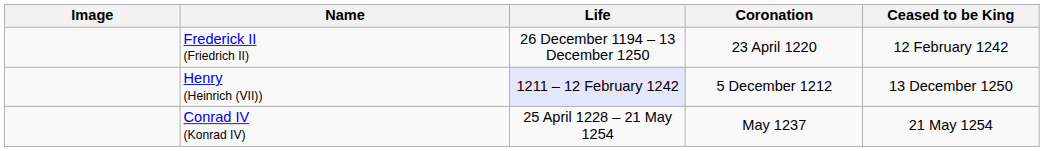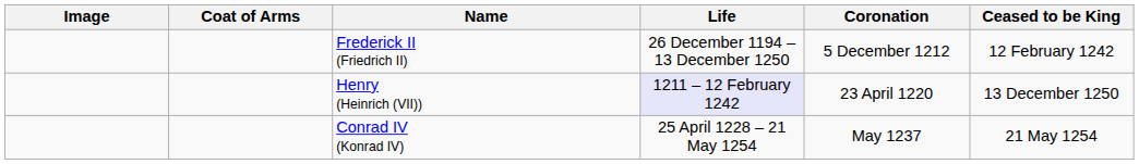 <table width=90% class="wikitable">
 <tr>
 <th width=8%>Image</th>
+<th width=8%>Coat of Arms</th>
 <th width=15%>Name</th>
 <th width=8%>Life</th>
 <th width=8%>Coronation</th>
 <th width=8%>Ceased to be King</th>
 </tr>
 <tr>
 <td></td>
+<td></td>
 <td><a href='#'>Frederick II</a><br><small>(Friedrich II)</small></td>
 <td align="center">26 December 1194 – 13 December 1250</td>
-<td align="center">23 April 1220</td>
+<td align="center">5 December 1212</td>
 <td align="center">12 February 1242</td>
 </tr>
 <tr>
 <td></td>
+<td></td>
 <td><a href='#'>Henry</a><br><small>(Heinrich (VII))</small></td>
 <td align="center" style="background: lavender;">1211 – 12 February 1242</td>
-<td align="center">5 December 1212</td>
+<td align="center">23 April 1220</td>
 <td align="center">13 December 1250</td>
 </tr>
 <tr>
+<td></td>
 <td></td>
 <td><a href='#'>Conrad IV</a><br><small>(Konrad IV)</small></td>
 <td align="center">25 April 1228 – 21 May 1254</td>
 <td align="center">May 1237</td>
 <td align="center">21 May 1254</td>
 </tr>
 </table>
